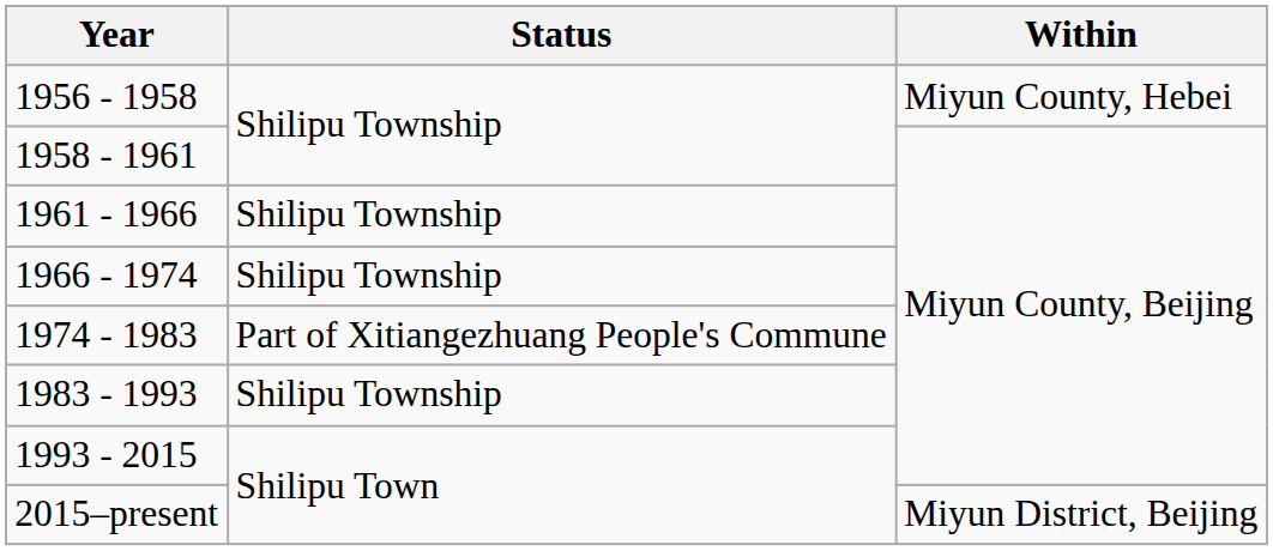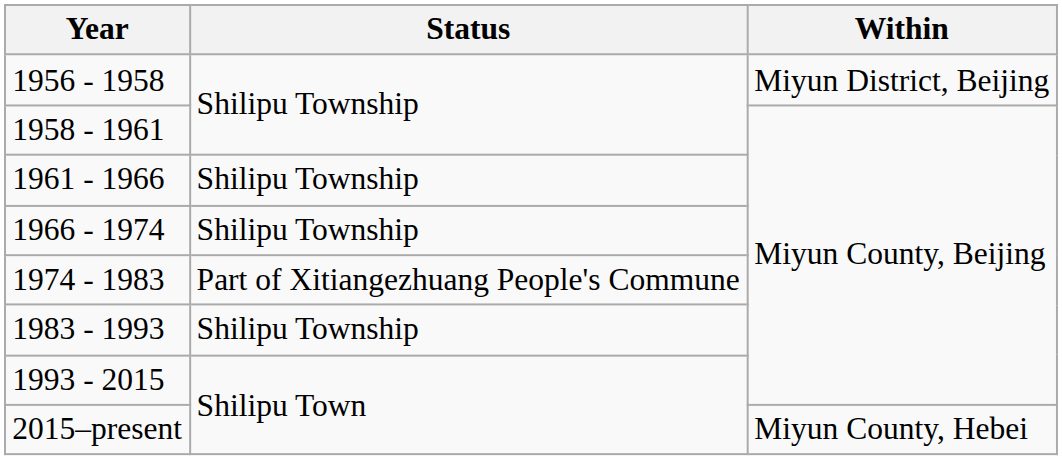 <table class="wikitable">
 <tr>
 <th>Year</th>
 <th>Status</th>
 <th>Within</th>
 </tr>
 <tr>
 <td>1956 - 1958</td>
 <td rowspan="2">Shilipu Township</td>
-<td>Miyun County, Hebei</td>
+<td>Miyun District, Beijing</td>
 </tr>
 <tr>
 <td>1958 - 1961</td>
 <td rowspan="6">Miyun County, Beijing</td>
 </tr>
 <tr>
 <td>1961 - 1966</td>
 <td>Shilipu Township</td>
 </tr>
 <tr>
 <td>1966 - 1974</td>
 <td>Shilipu Township</td>
 </tr>
 <tr>
 <td>1974 - 1983</td>
 <td>Part of Xitiangezhuang People's Commune</td>
 </tr>
 <tr>
 <td>1983 - 1993</td>
 <td>Shilipu Township</td>
 </tr>
 <tr>
 <td>1993 - 2015</td>
 <td rowspan="2">Shilipu Town</td>
 </tr>
 <tr>
 <td>2015–present</td>
-<td>Miyun District, Beijing</td>
+<td>Miyun County, Hebei</td>
 </tr>
 </table>
